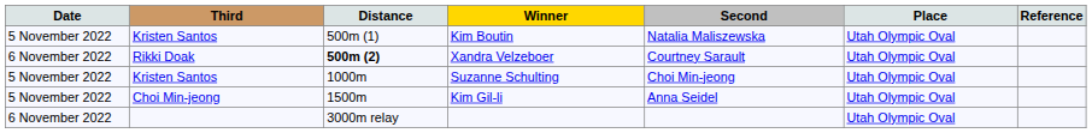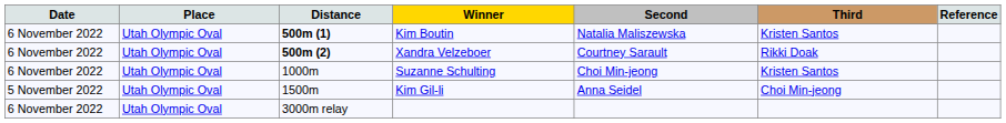 <table bgcolor="#f7f8ff" cellpadding="3" cellspacing="0" border="1" style="font-size: 95%; border: gray solid 1px; border-collapse: collapse;">
 <tr bgcolor="#cccccc" (1>
 <td width="150" align="center" bgcolor="#dce5e5"><strong>Date</strong></td>
-<td width="250" align="center" bgcolor="#cc9966"><strong>Third</strong></td>
+<td width="220" align="center" bgcolor="#dce5e5"><strong>Place</strong></td>
 <td width="150" align="center" bgcolor="#dce5e5"><strong>Distance</strong></td>
 <td align="center" bgcolor="gold" width="250"><strong>Winner</strong></td>
 <td align="center" bgcolor="silver" width="250"><strong>Second</strong></td>
-<td width="220" align="center" bgcolor="#dce5e5"><strong>Place</strong></td>
+<td width="250" align="center" bgcolor="#cc9966"><strong>Third</strong></td>
 <td width="30" align="center" bgcolor="#dce5e5"><strong>Reference</strong></td>
 </tr>
 <tr align="left">
-<td>5 November 2022</td>
-<td> <a href='#'>Kristen Santos</a></td>
-<td>500m (1)</td>
+<td>6 November 2022</td>
+<td><a href='#'>Utah Olympic Oval</a></td>
+<td><strong>500m (1)</strong></td>
 <td> <a href='#'>Kim Boutin</a></td>
 <td> <a href='#'>Natalia Maliszewska</a></td>
-<td><a href='#'>Utah Olympic Oval</a></td>
+<td> <a href='#'>Kristen Santos</a></td>
 <td> </td>
 </tr>
 <tr align="left">
 <td>6 November 2022</td>
-<td> <a href='#'>Rikki Doak</a></td>
+<td><a href='#'>Utah Olympic Oval</a></td>
 <td><strong>500m (2)</strong></td>
 <td> <a href='#'>Xandra Velzeboer</a></td>
 <td> <a href='#'>Courtney Sarault</a></td>
+<td> <a href='#'>Rikki Doak</a></td>
+<td> </td>
+</tr>
+<tr align="left">
+<td>6 November 2022</td>
 <td><a href='#'>Utah Olympic Oval</a></td>
+<td>1000m</td>
+<td> <a href='#'>Suzanne Schulting</a></td>
+<td> <a href='#'>Choi Min-jeong</a></td>
+<td> <a href='#'>Kristen Santos</a></td>
 <td> </td>
 </tr>
 <tr align="left">
 <td>5 November 2022</td>
-<td> <a href='#'>Kristen Santos</a></td>
-<td>1000m</td>
-<td> <a href='#'>Suzanne Schulting</a></td>
-<td> <a href='#'>Choi Min-jeong</a></td>
 <td><a href='#'>Utah Olympic Oval</a></td>
-<td> </td>
-</tr>
-<tr align="left">
-<td>5 November 2022</td>
-<td> <a href='#'>Choi Min-jeong </a></td>
 <td>1500m</td>
 <td> <a href='#'>Kim Gil-li</a></td>
 <td> <a href='#'>Anna Seidel</a></td>
-<td><a href='#'>Utah Olympic Oval</a></td>
+<td> <a href='#'>Choi Min-jeong </a></td>
 <td> </td>
 </tr>
 <tr align="left">
 <td>6 November 2022</td>
-<td></td>
+<td><a href='#'>Utah Olympic Oval</a></td>
 <td>3000m relay</td>
 <td></td>
 <td></td>
-<td><a href='#'>Utah Olympic Oval</a></td>
+<td></td>
 <td> </td>
 </tr>
 </table>
